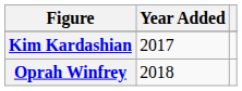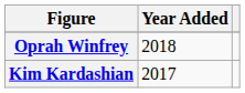 <table class="wikitable sortable plainrowheaders">
 <tr style="text-align:center;">
 <th scope="col">Figure</th>
 <th scope="col">Year Added</th>
 <th scope="col"></th>
 </tr>
 <tr>
 </tr>
 <tr>
+<th scope="row"><a href='#'>Oprah Winfrey</a></th>
+<td>2018</td>
+<td style></td>
+</tr>
+<tr>
 <th scope="row"><a href='#'>Kim Kardashian</a></th>
 <td>2017</td>
 <td style="text-align:center;"></td>
 </tr>
-<tr>
-<th scope="row"><a href='#'>Oprah Winfrey</a></th>
-<td>2018</td>
-<td style></td>
-</tr>
 </table>
